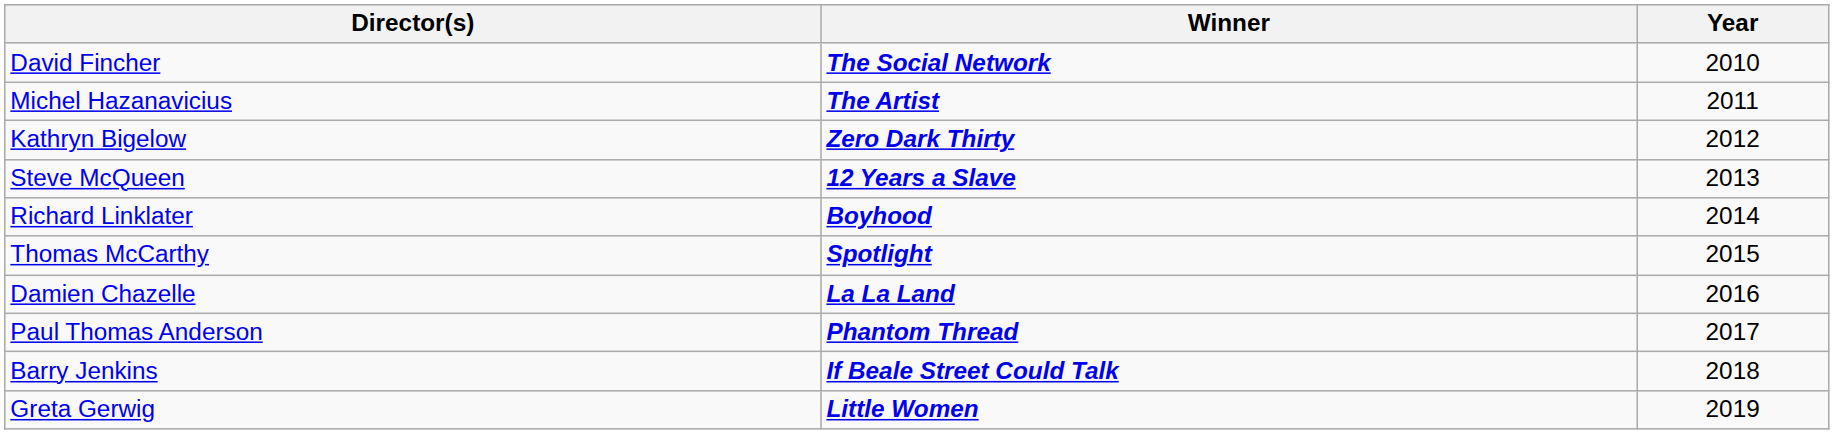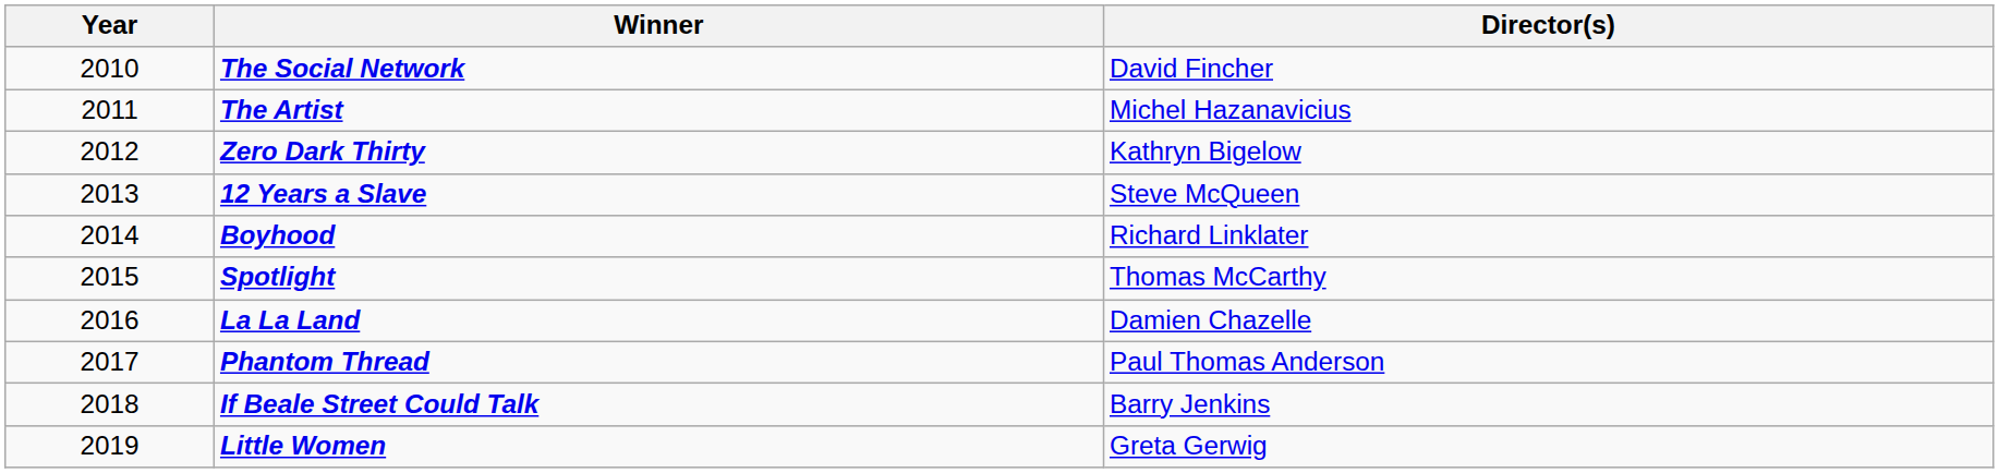 <table class="wikitable" width="95%" cellpadding="5">
 <tr>
+<th width="100"><strong>Year</strong></th>
+<th width="450"><strong>Winner</strong></th>
 <th width="450"><strong>Director(s)</strong></th>
-<th width="450"><strong>Winner</strong></th>
-<th width="100"><strong>Year</strong></th>
 </tr>
 <tr>
+<td style="text-align:center;">2010</td>
+<td><strong><em><a href='#'>The Social Network</a></em></strong></td>
 <td><a href='#'>David Fincher</a></td>
-<td><strong><em><a href='#'>The Social Network</a></em></strong></td>
-<td style="text-align:center;">2010</td>
 </tr>
 <tr>
+<td style="text-align:center;">2011</td>
+<td><strong><em><a href='#'>The Artist</a></em></strong></td>
 <td><a href='#'>Michel Hazanavicius</a></td>
-<td><strong><em><a href='#'>The Artist</a></em></strong></td>
-<td style="text-align:center;">2011</td>
 </tr>
 <tr>
+<td style="text-align:center;">2012</td>
+<td><strong><em><a href='#'>Zero Dark Thirty</a></em></strong></td>
 <td><a href='#'>Kathryn Bigelow</a></td>
-<td><strong><em><a href='#'>Zero Dark Thirty</a></em></strong></td>
-<td style="text-align:center;">2012</td>
 </tr>
 <tr>
+<td style="text-align:center;">2013</td>
+<td><strong><em><a href='#'>12 Years a Slave</a></em></strong></td>
 <td><a href='#'>Steve McQueen</a></td>
-<td><strong><em><a href='#'>12 Years a Slave</a></em></strong></td>
-<td style="text-align:center;">2013</td>
 </tr>
 <tr>
+<td style="text-align:center;">2014</td>
+<td><strong><em><a href='#'>Boyhood</a></em></strong></td>
 <td><a href='#'>Richard Linklater</a></td>
-<td><strong><em><a href='#'>Boyhood</a></em></strong></td>
-<td style="text-align:center;">2014</td>
 </tr>
 <tr>
+<td style="text-align:center;">2015</td>
+<td><strong><em><a href='#'>Spotlight</a></em></strong></td>
 <td><a href='#'>Thomas McCarthy</a></td>
-<td><strong><em><a href='#'>Spotlight</a></em></strong></td>
-<td style="text-align:center;">2015</td>
 </tr>
 <tr>
+<td style="text-align:center;">2016</td>
+<td><strong><em><a href='#'>La La Land</a></em></strong></td>
 <td><a href='#'>Damien Chazelle</a></td>
-<td><strong><em><a href='#'>La La Land</a></em></strong></td>
-<td style="text-align:center;">2016</td>
 </tr>
 <tr>
+<td style="text-align:center;">2017</td>
+<td><strong><em><a href='#'>Phantom Thread</a></em></strong></td>
 <td><a href='#'>Paul Thomas Anderson</a></td>
-<td><strong><em><a href='#'>Phantom Thread</a></em></strong></td>
-<td style="text-align:center;">2017</td>
 </tr>
 <tr>
+<td style="text-align:center;">2018</td>
+<td><strong><em><a href='#'>If Beale Street Could Talk</a></em></strong></td>
 <td><a href='#'>Barry Jenkins</a></td>
-<td><strong><em><a href='#'>If Beale Street Could Talk</a></em></strong></td>
-<td style="text-align:center;">2018</td>
 </tr>
 <tr>
+<td style="text-align:center;">2019</td>
+<td><strong><em><a href='#'>Little Women</a></em></strong></td>
 <td><a href='#'>Greta Gerwig</a></td>
-<td><strong><em><a href='#'>Little Women</a></em></strong></td>
-<td style="text-align:center;">2019</td>
 </tr>
 </table>
